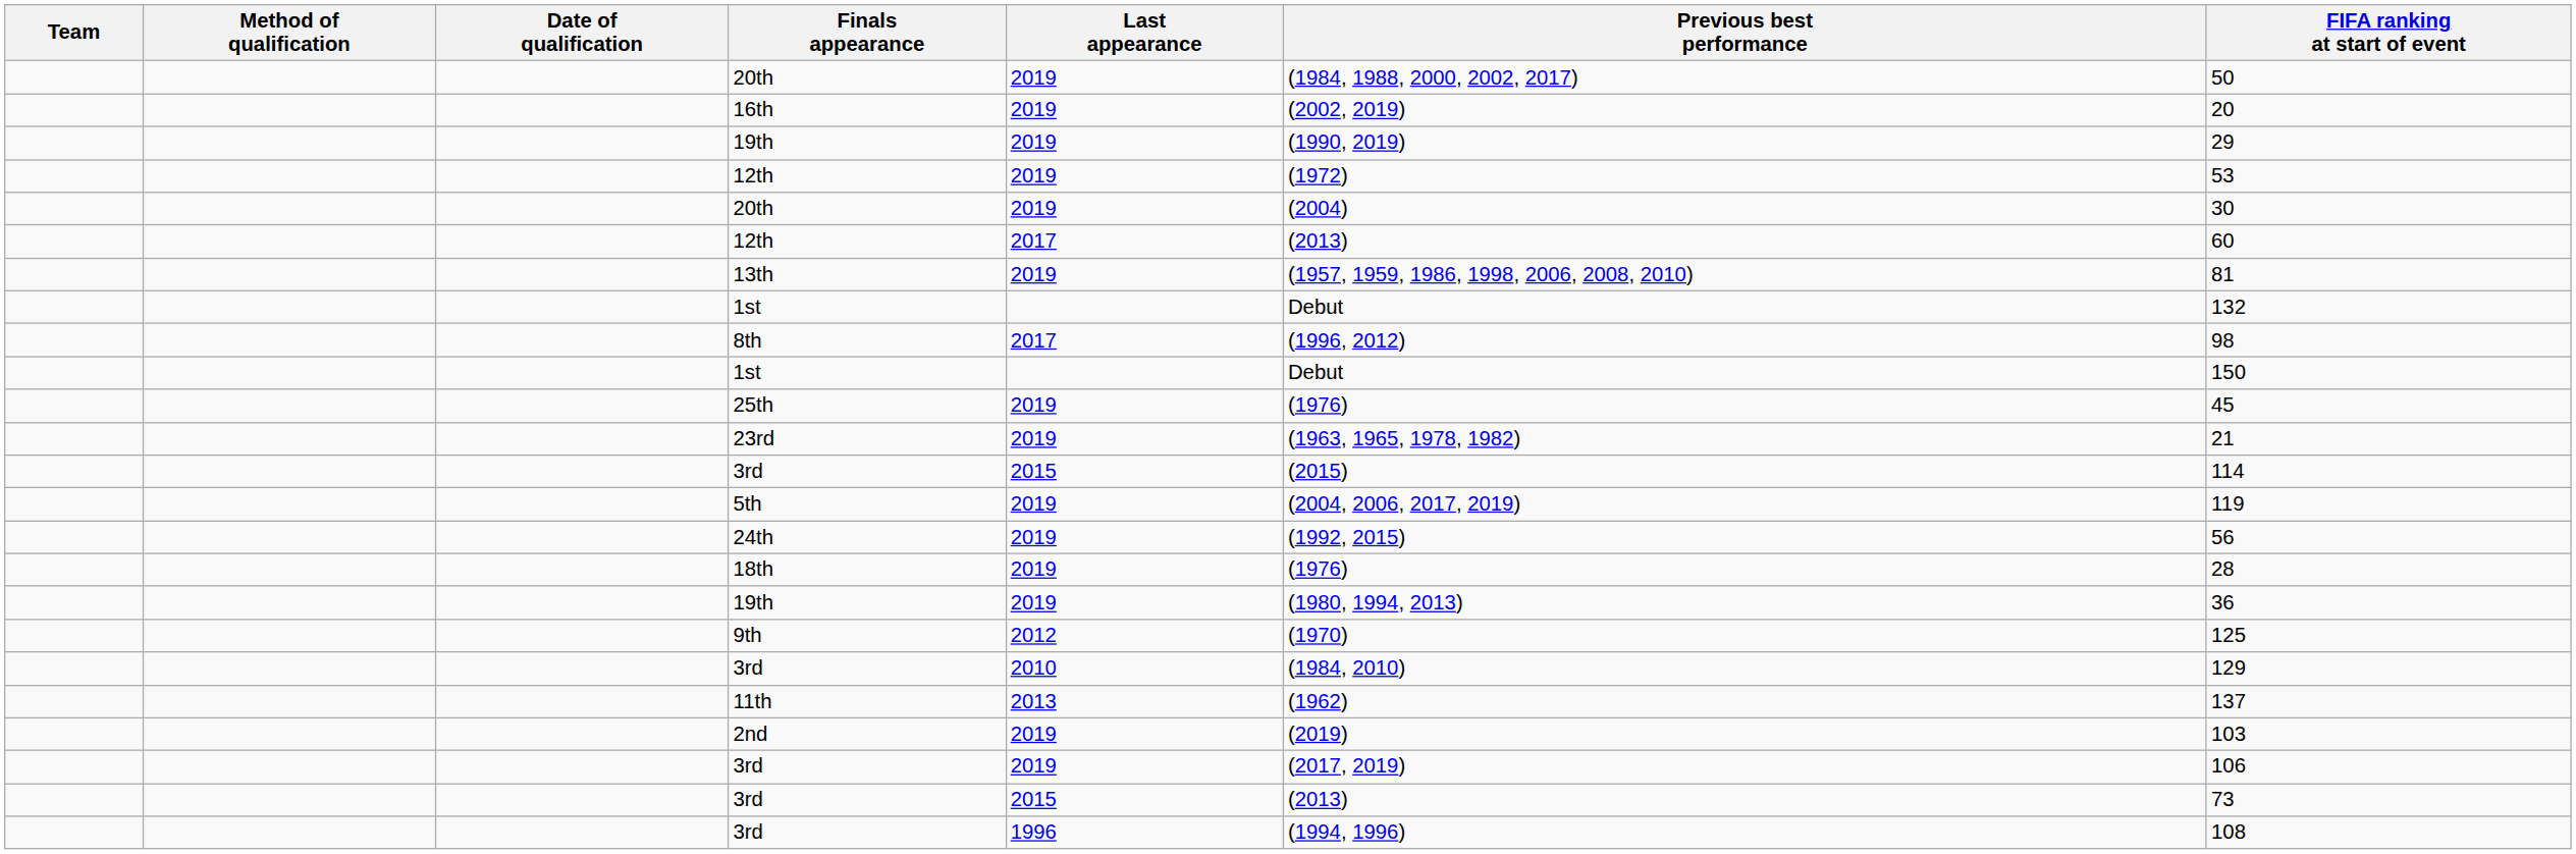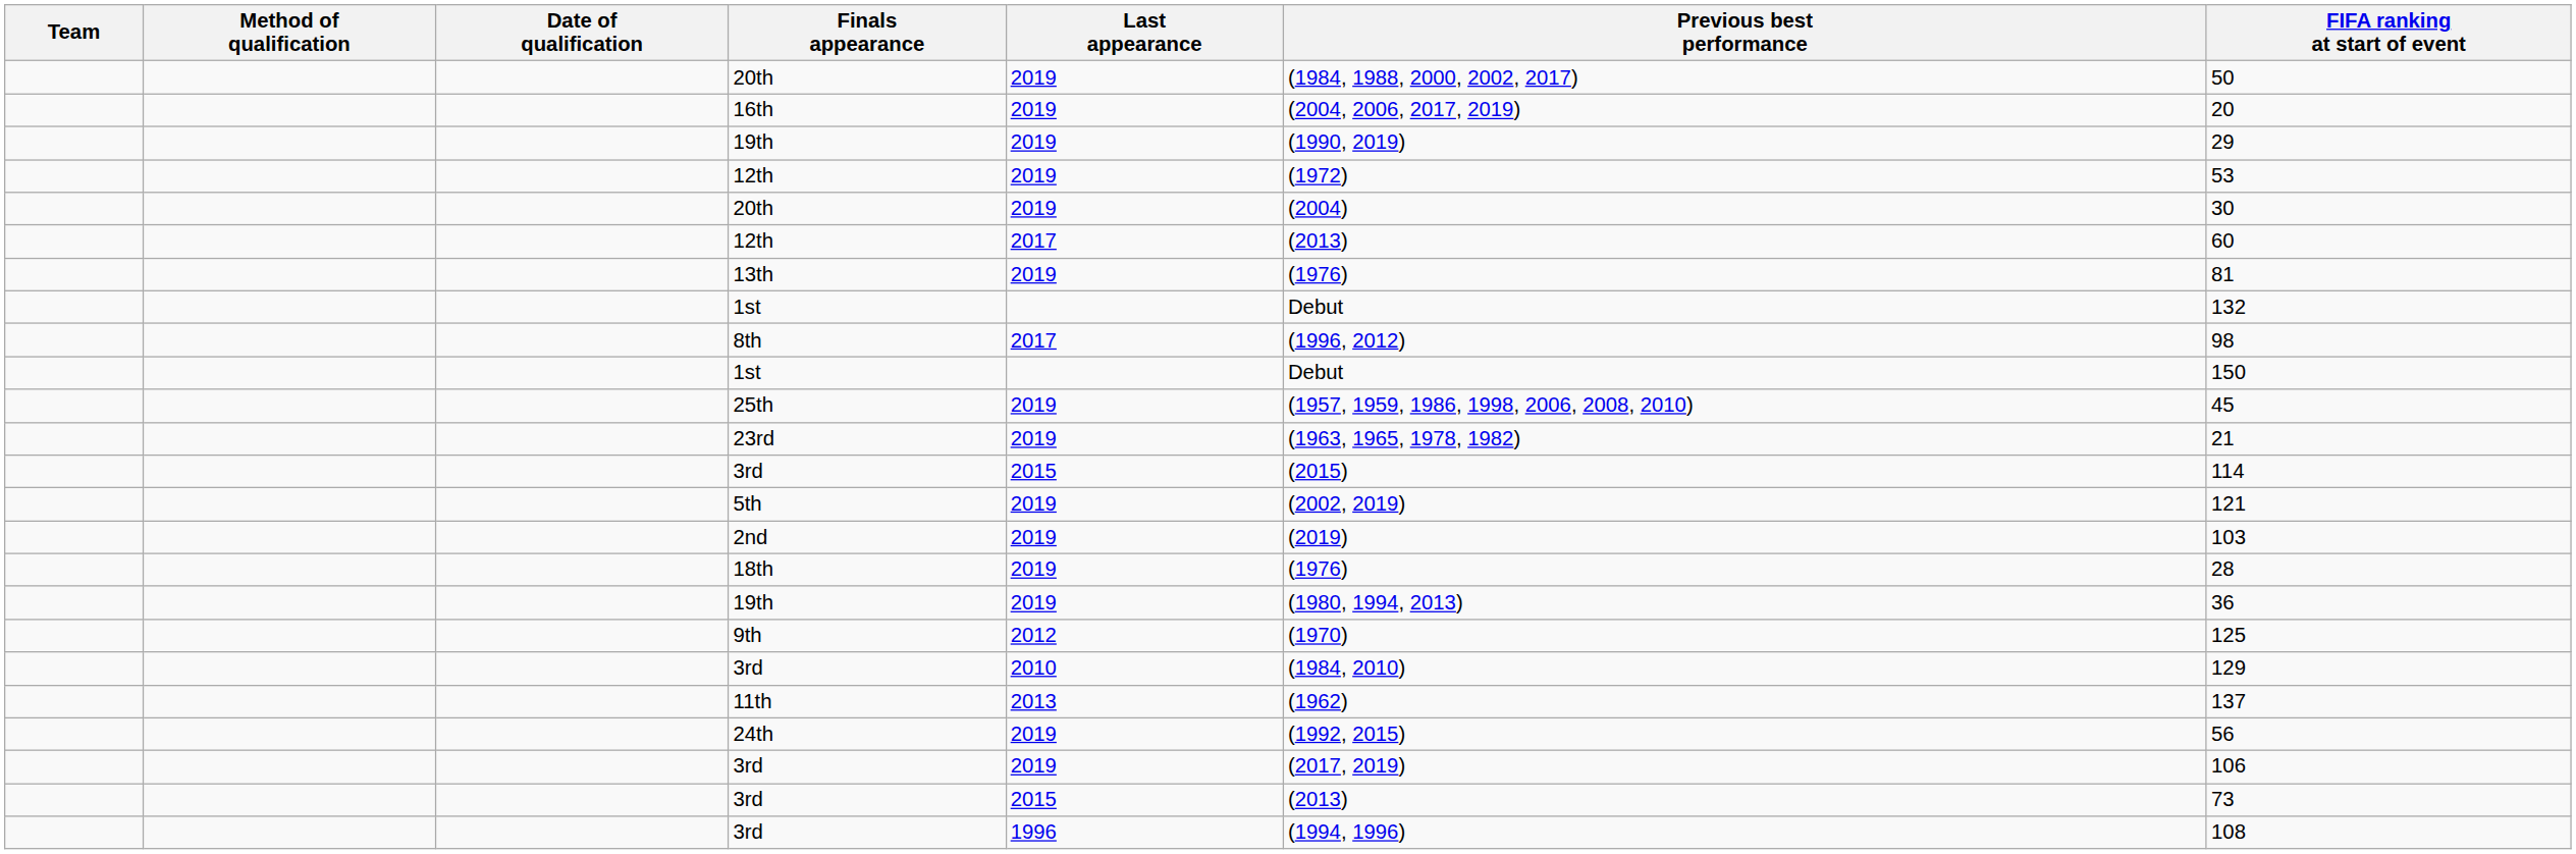 <table class="wikitable" width="100%" style="text-align:left;">
 <tr>
 <th>Team</th>
 <th>Method of<br>qualification</th>
 <th>Date of<br>qualification</th>
 <th>Finals<br>appearance</th>
 <th>Last<br>appearance</th>
 <th>Previous best<br>performance</th>
 <th><a href='#'>FIFA ranking</a><br>at start of event</th>
 </tr>
 <tr>
 <td></td>
 <td></td>
 <td></td>
 <td>20th</td>
 <td><a href='#'>2019</a></td>
 <td> (<a href='#'>1984</a>, <a href='#'>1988</a>, <a href='#'>2000</a>, <a href='#'>2002</a>, <a href='#'>2017</a>)</td>
 <td>50</td>
 </tr>
 <tr>
 <td></td>
 <td></td>
 <td></td>
 <td>16th</td>
 <td><a href='#'>2019</a></td>
-<td> (<a href='#'>2002</a>, <a href='#'>2019</a>)</td>
+<td> (<a href='#'>2004</a>, <a href='#'>2006</a>, <a href='#'>2017</a>, <a href='#'>2019</a>)</td>
 <td>20</td>
 </tr>
 <tr>
 <td></td>
 <td></td>
 <td></td>
 <td>19th</td>
 <td><a href='#'>2019</a></td>
 <td> (<a href='#'>1990</a>, <a href='#'>2019</a>)</td>
 <td>29</td>
 </tr>
 <tr>
 <td></td>
 <td></td>
 <td></td>
 <td>12th</td>
 <td><a href='#'>2019</a></td>
 <td> (<a href='#'>1972</a>)</td>
 <td>53</td>
 </tr>
 <tr>
 <td></td>
 <td></td>
 <td></td>
 <td>20th</td>
 <td><a href='#'>2019</a></td>
 <td> (<a href='#'>2004</a>)</td>
 <td>30</td>
 </tr>
 <tr>
 <td></td>
 <td></td>
 <td></td>
 <td>12th</td>
 <td><a href='#'>2017</a></td>
 <td> (<a href='#'>2013</a>)</td>
 <td>60</td>
 </tr>
 <tr>
 <td></td>
 <td></td>
 <td></td>
 <td>13th</td>
 <td><a href='#'>2019</a></td>
-<td> (<a href='#'>1957</a>, <a href='#'>1959</a>, <a href='#'>1986</a>, <a href='#'>1998</a>, <a href='#'>2006</a>, <a href='#'>2008</a>, <a href='#'>2010</a>)</td>
+<td> (<a href='#'>1976</a>)</td>
 <td>81</td>
 </tr>
 <tr>
 <td></td>
 <td></td>
 <td></td>
 <td>1st</td>
 <td></td>
 <td>Debut</td>
 <td>132</td>
 </tr>
 <tr>
 <td></td>
 <td></td>
 <td></td>
 <td>8th</td>
 <td><a href='#'>2017</a></td>
 <td> (<a href='#'>1996</a>, <a href='#'>2012</a>)</td>
 <td>98</td>
 </tr>
 <tr>
 <td></td>
 <td></td>
 <td></td>
 <td>1st</td>
 <td></td>
 <td>Debut</td>
 <td>150</td>
 </tr>
 <tr>
 <td></td>
 <td></td>
 <td></td>
 <td>25th</td>
 <td><a href='#'>2019</a></td>
-<td> (<a href='#'>1976</a>)</td>
+<td> (<a href='#'>1957</a>, <a href='#'>1959</a>, <a href='#'>1986</a>, <a href='#'>1998</a>, <a href='#'>2006</a>, <a href='#'>2008</a>, <a href='#'>2010</a>)</td>
 <td>45</td>
 </tr>
 <tr>
 <td></td>
 <td></td>
 <td></td>
 <td>23rd</td>
 <td><a href='#'>2019</a></td>
 <td> (<a href='#'>1963</a>, <a href='#'>1965</a>, <a href='#'>1978</a>, <a href='#'>1982</a>)</td>
 <td>21</td>
 </tr>
 <tr>
 <td></td>
 <td></td>
 <td></td>
 <td>3rd</td>
 <td><a href='#'>2015</a></td>
 <td> (<a href='#'>2015</a>)</td>
 <td>114</td>
 </tr>
 <tr>
 <td></td>
 <td></td>
 <td></td>
 <td>5th</td>
 <td><a href='#'>2019</a></td>
-<td> (<a href='#'>2004</a>, <a href='#'>2006</a>, <a href='#'>2017</a>, <a href='#'>2019</a>)</td>
-<td>119</td>
+<td> (<a href='#'>2002</a>, <a href='#'>2019</a>)</td>
+<td>121</td>
 </tr>
 <tr>
 <td></td>
 <td></td>
 <td></td>
-<td>24th</td>
+<td>2nd</td>
 <td><a href='#'>2019</a></td>
-<td> (<a href='#'>1992</a>, <a href='#'>2015</a>)</td>
-<td>56</td>
+<td> (<a href='#'>2019</a>)</td>
+<td>103</td>
 </tr>
 <tr>
 <td></td>
 <td></td>
 <td></td>
 <td>18th</td>
 <td><a href='#'>2019</a></td>
 <td> (<a href='#'>1976</a>)</td>
 <td>28</td>
 </tr>
 <tr>
 <td></td>
 <td></td>
 <td></td>
 <td>19th</td>
 <td><a href='#'>2019</a></td>
 <td> (<a href='#'>1980</a>, <a href='#'>1994</a>, <a href='#'>2013</a>)</td>
 <td>36</td>
 </tr>
 <tr>
 <td></td>
 <td></td>
 <td></td>
 <td>9th</td>
 <td><a href='#'>2012</a></td>
 <td> (<a href='#'>1970</a>)</td>
 <td>125</td>
 </tr>
 <tr>
 <td></td>
 <td></td>
 <td></td>
 <td>3rd</td>
 <td><a href='#'>2010</a></td>
 <td> (<a href='#'>1984</a>, <a href='#'>2010</a>)</td>
 <td>129</td>
 </tr>
 <tr>
 <td></td>
 <td></td>
 <td></td>
 <td>11th</td>
 <td><a href='#'>2013</a></td>
 <td> (<a href='#'>1962</a>)</td>
 <td>137</td>
 </tr>
 <tr>
 <td></td>
 <td></td>
 <td></td>
-<td>2nd</td>
+<td>24th</td>
 <td><a href='#'>2019</a></td>
-<td> (<a href='#'>2019</a>)</td>
-<td>103</td>
+<td> (<a href='#'>1992</a>, <a href='#'>2015</a>)</td>
+<td>56</td>
 </tr>
 <tr>
 <td></td>
 <td></td>
 <td></td>
 <td>3rd</td>
 <td><a href='#'>2019</a></td>
 <td> (<a href='#'>2017</a>, <a href='#'>2019</a>)</td>
 <td>106</td>
 </tr>
 <tr>
 <td></td>
 <td></td>
 <td></td>
 <td>3rd</td>
 <td><a href='#'>2015</a></td>
 <td> (<a href='#'>2013</a>)</td>
 <td>73</td>
 </tr>
 <tr>
 <td></td>
 <td></td>
 <td></td>
 <td>3rd</td>
 <td><a href='#'>1996</a></td>
 <td> (<a href='#'>1994</a>, <a href='#'>1996</a>)</td>
 <td>108</td>
 </tr>
 </table>
